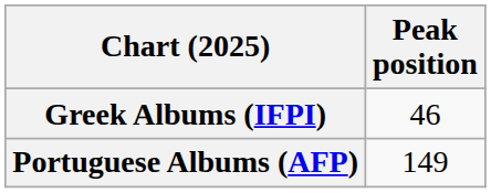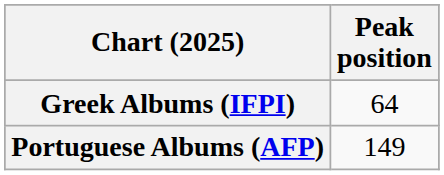 <table class="wikitable sortable plainrowheaders" style="text-align:center;">
 <tr>
 <th>Chart (2025)</th>
 <th>Peak<br>position</th>
 </tr>
 <tr>
 <th scope="row">Greek Albums (<a href='#'>IFPI</a>)</th>
-<td>46</td>
+<td>64</td>
 </tr>
 <tr>
 <th scope="row">Portuguese Albums (<a href='#'>AFP</a>)</th>
 <td>149</td>
 </tr>
 </table>
